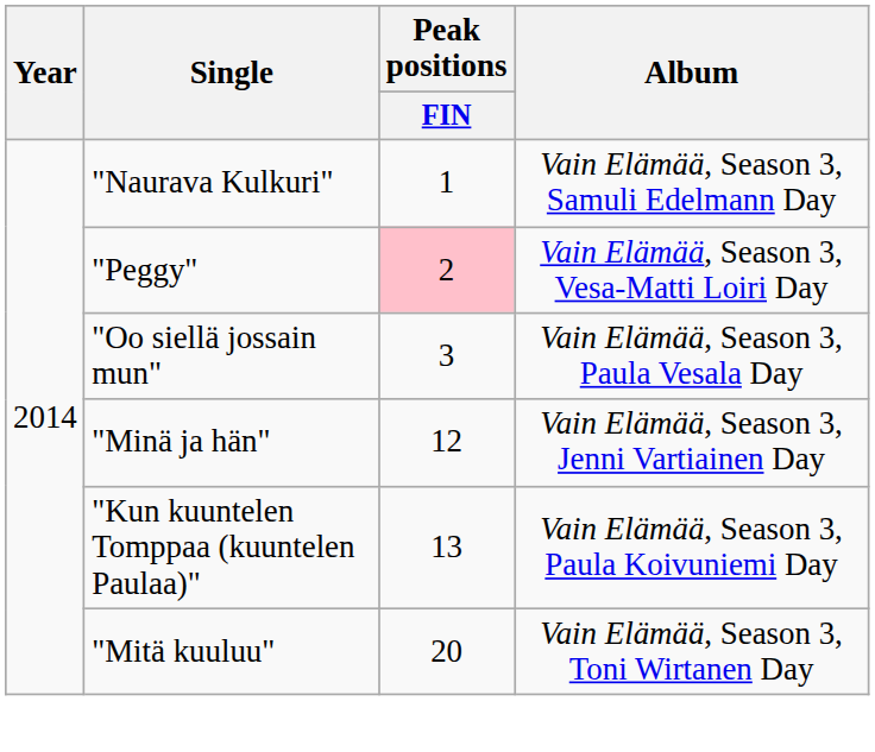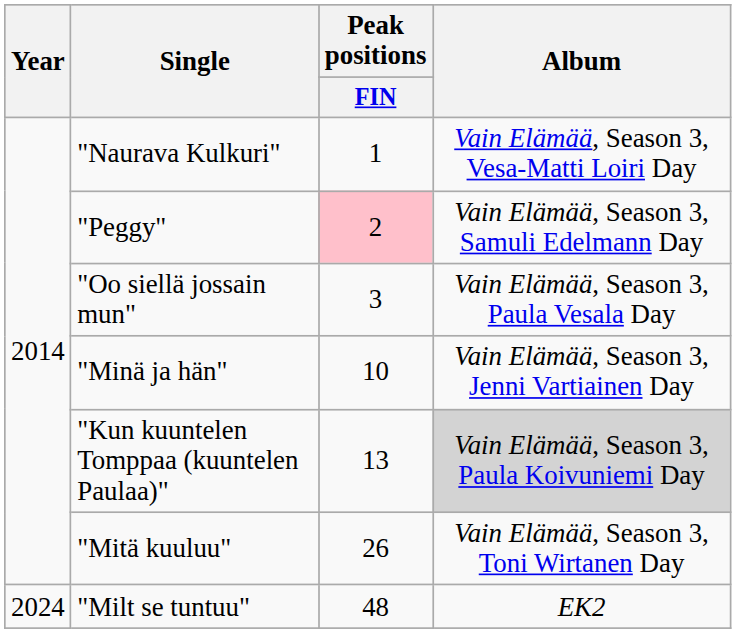 <table class="wikitable">
 <tr>
 <th align="center" rowspan="2" width="10">Year</th>
 <th align="center" rowspan="2" width="140">Single</th>
 <th align="center" colspan="1" width="20">Peak positions</th>
 <th align="center" rowspan="2" width="170">Album</th>
 </tr>
 <tr>
 <th scope="col" style="width:3em;font-size:90%;"><a href='#'>FIN</a><br></th>
 </tr>
 <tr>
 <td style="text-align:center;" rowspan=6>2014</td>
 <td>"Naurava Kulkuri"</td>
 <td style="text-align:center;">1</td>
-<td style="text-align:center;"><em>Vain Elämää</em>, Season 3,<br><a href='#'>Samuli Edelmann</a> Day</td>
+<td style="text-align:center;"><em><a href='#'>Vain Elämää</a></em>, Season 3,<br><a href='#'>Vesa-Matti Loiri</a> Day</td>
 </tr>
 <tr>
 <td>"Peggy"</td>
 <td style="background: pink; text-align:center;">2</td>
-<td style="text-align:center;"><em><a href='#'>Vain Elämää</a></em>, Season 3,<br><a href='#'>Vesa-Matti Loiri</a> Day</td>
+<td style="text-align:center;"><em>Vain Elämää</em>, Season 3,<br><a href='#'>Samuli Edelmann</a> Day</td>
 </tr>
 <tr>
 <td>"Oo siellä jossain mun"</td>
 <td style="text-align:center;">3</td>
 <td style="text-align:center;"><em>Vain Elämää</em>, Season 3,<br><a href='#'>Paula Vesala</a> Day</td>
 </tr>
 <tr>
 <td>"Minä ja hän"</td>
-<td style="text-align:center;">12</td>
+<td style="text-align:center;">10</td>
 <td style="text-align:center;"><em>Vain Elämää</em>, Season 3,<br><a href='#'>Jenni Vartiainen</a> Day</td>
 </tr>
 <tr>
 <td>"Kun kuuntelen Tomppaa (kuuntelen Paulaa)"</td>
 <td style="text-align:center;">13</td>
-<td style="text-align:center;"><em>Vain Elämää</em>, Season 3,<br><a href='#'>Paula Koivuniemi</a> Day</td>
+<td style="background: lightgrey; text-align:center;"><em>Vain Elämää</em>, Season 3,<br><a href='#'>Paula Koivuniemi</a> Day</td>
 </tr>
 <tr>
 <td>"Mitä kuuluu"</td>
-<td style="text-align:center;">20</td>
+<td style="text-align:center;">26</td>
 <td style="text-align:center;"><em>Vain Elämää</em>, Season 3,<br><a href='#'>Toni Wirtanen</a> Day</td>
 </tr>
+<tr>
+<td style="text-align:center;">2024</td>
+<td>"Milt se tuntuu"</td>
+<td style="text-align:center;">48<br></td>
+<td style="text-align:center;"><em>EK2</em></td>
+</tr>
 </table>
